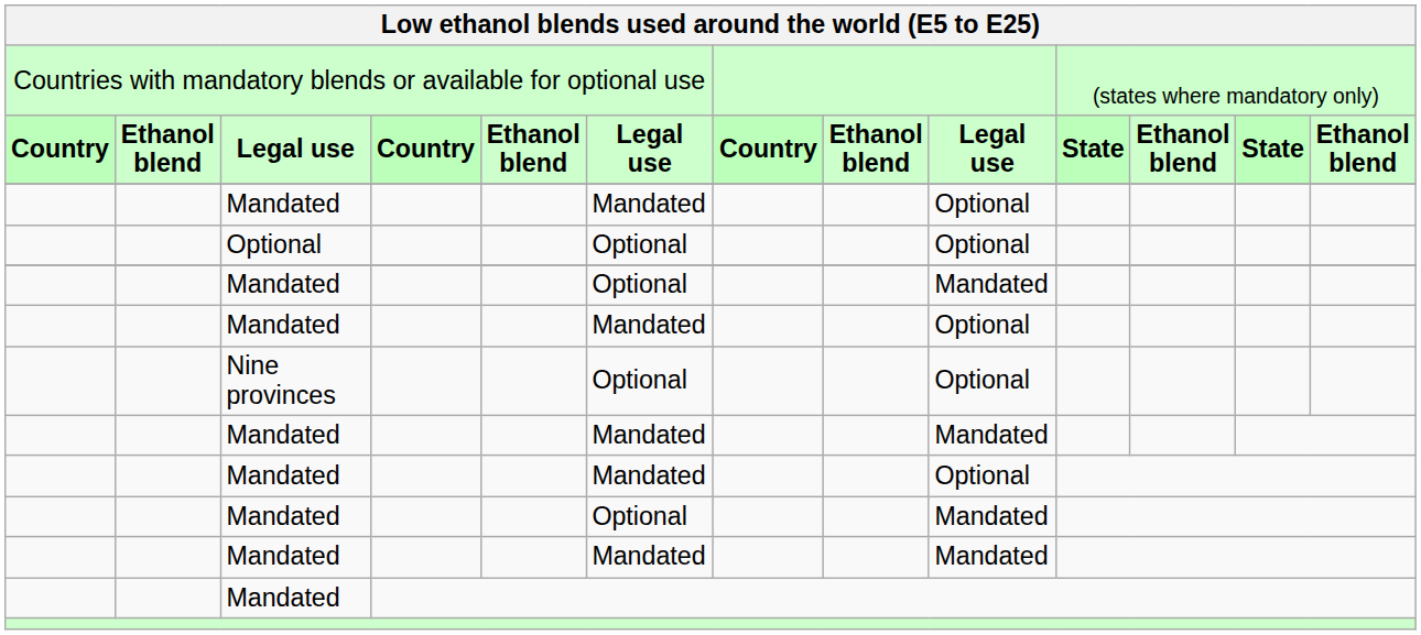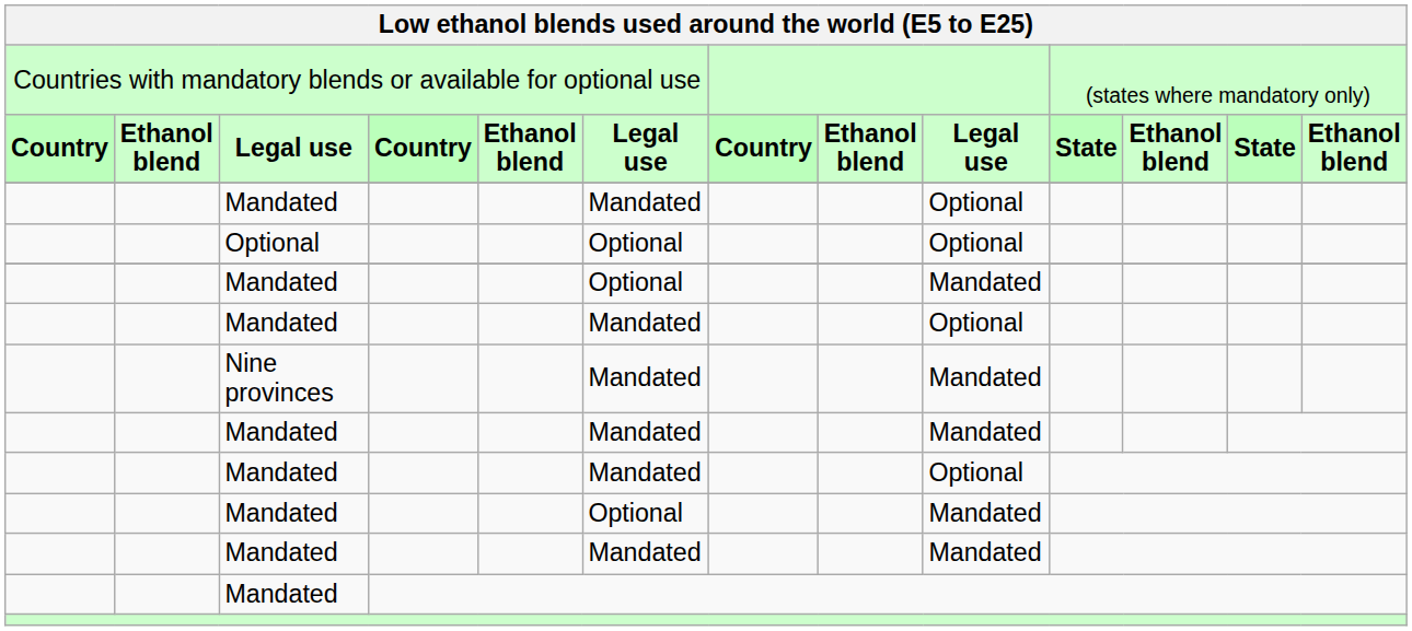 <table class="wikitable sortable" style="margin: 1em auto 1em auto">
 <tr>
 <th colspan="13" style="text-align:center;">Low ethanol blends used around the world (E5 to E25)</th>
 </tr>
 <tr>
 <td colspan="6" style="text-align:center; background:#cfc;">Countries with mandatory blends or available for optional use</td>
 <td colspan="3" style="text-align:center; background:#cfc;"></td>
 <td colspan="4" style="text-align:center; background:#cfc;"><br><small>(states where mandatory only)</small></td>
 </tr>
 <tr>
 <th style="background:#bfb;">Country</th>
 <th style="background:#cfc;">Ethanol<br> blend</th>
 <th style="background:#cfc;">Legal use</th>
 <th style="background:#bfb;">Country</th>
 <th style="background:#cfc;">Ethanol<br> blend</th>
 <th style="background:#cfc;">Legal use</th>
 <th style="background:#bfb;">Country</th>
 <th style="background:#cfc;">Ethanol<br> blend</th>
 <th style="background:#cfc;">Legal use</th>
 <th style="background:#bfb;">State</th>
 <th style="background:#cfc;">Ethanol<br> blend</th>
 <th style="background:#bfb;">State</th>
 <th style="background:#cfc;">Ethanol<br> blend</th>
 </tr>
 <tr style="text-align:left;">
 </tr>
 <tr>
 <td></td>
 <td></td>
 <td>Mandated<small></small></td>
 <td></td>
 <td></td>
 <td>Mandated<small></small></td>
 <td></td>
 <td></td>
 <td>Optional</td>
 <td></td>
 <td></td>
 <td></td>
 <td></td>
 </tr>
 <tr>
 <td></td>
 <td></td>
 <td>Optional</td>
 <td></td>
 <td></td>
 <td>Optional</td>
 <td></td>
 <td></td>
 <td>Optional</td>
 <td></td>
 <td></td>
 <td></td>
 <td></td>
 </tr>
 <tr>
 </tr>
 <tr style="text-align:left;">
 <td></td>
 <td></td>
 <td>Mandated</td>
 <td></td>
 <td></td>
 <td>Optional</td>
 <td></td>
 <td></td>
 <td>Mandated</td>
 <td></td>
 <td></td>
 <td></td>
 <td></td>
 </tr>
 <tr style="text-align:left;">
 <td></td>
 <td></td>
 <td>Mandated<small></small></td>
 <td></td>
 <td></td>
 <td>Mandated</td>
 <td></td>
 <td></td>
 <td>Optional</td>
 <td></td>
 <td></td>
 <td></td>
 <td></td>
 </tr>
 <tr style="text-align:left;">
 <td></td>
 <td></td>
 <td>Nine provinces</td>
 <td></td>
 <td></td>
-<td>Optional</td>
+<td>Mandated<small></small></td>
 <td></td>
 <td></td>
-<td>Optional<small></small></td>
+<td>Mandated</td>
 <td></td>
 <td></td>
 <td></td>
 <td></td>
 </tr>
 <tr style="text-align:left;">
 <td></td>
 <td></td>
 <td>Mandated<small></small></td>
 <td></td>
 <td></td>
 <td>Mandated</td>
 <td></td>
 <td></td>
 <td>Mandated</td>
 <td> </td>
 <td></td>
 <td colspan="2"></td>
 </tr>
 <tr style="text-align:left;">
 <td></td>
 <td></td>
 <td>Mandated<small></small></td>
 <td></td>
 <td></td>
 <td>Mandated</td>
 <td></td>
 <td></td>
 <td>Optional</td>
 <td colspan="4"></td>
 </tr>
 <tr style="text-align:left;">
 <td></td>
 <td></td>
 <td>Mandated</td>
 <td></td>
 <td></td>
 <td>Optional</td>
 <td></td>
 <td></td>
 <td>Mandated</td>
 <td colspan="4"></td>
 </tr>
 <tr style="text-align:left;">
 <td></td>
 <td></td>
 <td>Mandated</td>
 <td></td>
 <td></td>
 <td>Mandated</td>
 <td></td>
 <td></td>
 <td>Mandated</td>
 <td colspan="4"></td>
 </tr>
 <tr style="text-align:left;">
 <td></td>
 <td></td>
 <td>Mandated<small></small></td>
 </tr>
 <tr>
 <td colspan="13" style="text-align:left; background:#cfc;"></td>
 </tr>
 </table>
